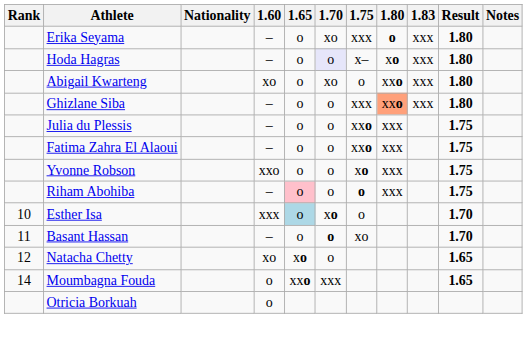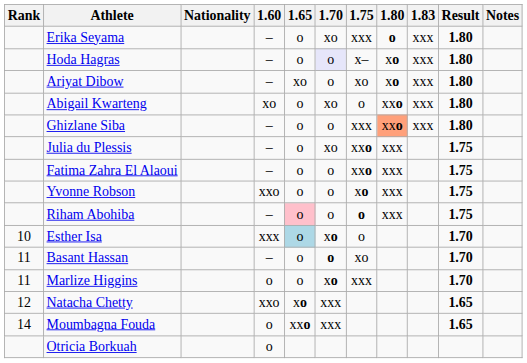 <table class="wikitable sortable" style="text-align:center">
 <tr>
 <th>Rank</th>
 <th>Athlete</th>
 <th>Nationality</th>
 <th>1.60</th>
 <th>1.65</th>
 <th>1.70</th>
 <th>1.75</th>
 <th>1.80</th>
 <th>1.83</th>
 <th>Result</th>
 <th>Notes</th>
 </tr>
 <tr>
 <td></td>
 <td align="left"><a href='#'>Erika Seyama</a></td>
 <td align=left></td>
 <td>–</td>
 <td>o</td>
 <td>xo</td>
 <td>xxx</td>
 <td><strong>o</strong></td>
 <td>xxx</td>
 <td><strong>1.80</strong></td>
 <td></td>
 </tr>
 <tr>
 <td></td>
 <td align="left"><a href='#'>Hoda Hagras</a></td>
 <td align=left></td>
 <td>–</td>
 <td>o</td>
 <td style="background: lavender;">o</td>
 <td>x–</td>
 <td>x<strong>o</strong></td>
 <td>xxx</td>
 <td><strong>1.80</strong></td>
 <td></td>
 </tr>
 <tr>
 <td></td>
+<td align="left"><a href='#'>Ariyat Dibow</a></td>
+<td align=left></td>
+<td>–</td>
+<td>xo</td>
+<td>o</td>
+<td>xo</td>
+<td>x<strong>o</strong></td>
+<td>xxx</td>
+<td><strong>1.80</strong></td>
+<td></td>
+</tr>
+<tr>
+<td></td>
 <td align="left"><a href='#'>Abigail Kwarteng</a></td>
 <td align=left></td>
 <td>xo</td>
 <td>o</td>
 <td>xo</td>
 <td>o</td>
 <td>xx<strong>o</strong></td>
 <td>xxx</td>
 <td><strong>1.80</strong></td>
 <td></td>
 </tr>
 <tr>
 <td></td>
 <td align="left"><a href='#'>Ghizlane Siba</a></td>
 <td align=left></td>
 <td>–</td>
 <td>o</td>
 <td>o</td>
 <td>xxx</td>
 <td style="background: lightsalmon;">xx<strong>o</strong></td>
 <td>xxx</td>
 <td><strong>1.80</strong></td>
 <td></td>
 </tr>
 <tr>
 <td></td>
 <td align="left"><a href='#'>Julia du Plessis</a></td>
 <td align=left></td>
 <td>–</td>
 <td>o</td>
-<td>o</td>
+<td>xo</td>
 <td>xx<strong>o</strong></td>
 <td>xxx</td>
 <td></td>
 <td><strong>1.75</strong></td>
 <td></td>
 </tr>
 <tr>
 <td></td>
 <td align="left"><a href='#'>Fatima Zahra El Alaoui</a></td>
 <td align=left></td>
 <td>–</td>
 <td>o</td>
 <td>o</td>
 <td>xx<strong>o</strong></td>
 <td>xxx</td>
 <td></td>
 <td><strong>1.75</strong></td>
 <td></td>
 </tr>
 <tr>
 <td></td>
 <td align="left"><a href='#'>Yvonne Robson</a></td>
 <td align=left></td>
 <td>xxo</td>
 <td>o</td>
 <td>o</td>
 <td>x<strong>o</strong></td>
 <td>xxx</td>
 <td></td>
 <td><strong>1.75</strong></td>
 <td></td>
 </tr>
 <tr>
 <td></td>
 <td align="left"><a href='#'>Riham Abohiba</a></td>
 <td align=left></td>
 <td>–</td>
 <td style="background: pink;">o</td>
 <td>o</td>
 <td><strong>o</strong></td>
 <td>xxx</td>
 <td></td>
 <td><strong>1.75</strong></td>
 <td></td>
 </tr>
 <tr>
 <td>10</td>
 <td align="left"><a href='#'>Esther Isa</a></td>
 <td align=left></td>
 <td>xxx</td>
 <td style="background: lightblue;">o</td>
 <td>x<strong>o</strong></td>
 <td>o</td>
 <td></td>
 <td></td>
 <td><strong>1.70</strong></td>
 <td></td>
 </tr>
 <tr>
 <td>11</td>
 <td align="left"><a href='#'>Basant Hassan</a></td>
 <td align=left></td>
 <td>–</td>
 <td>o</td>
 <td><strong>o</strong></td>
 <td>xo</td>
 <td></td>
 <td></td>
 <td><strong>1.70</strong></td>
 <td></td>
 </tr>
 <tr>
+<td>11</td>
+<td align="left"><a href='#'>Marlize Higgins</a></td>
+<td align=left></td>
+<td>o</td>
+<td>o</td>
+<td>x<strong>o</strong></td>
+<td>xxx</td>
+<td></td>
+<td></td>
+<td><strong>1.70</strong></td>
+<td></td>
+</tr>
+<tr>
 <td>12</td>
 <td align="left"><a href='#'>Natacha Chetty</a></td>
 <td align=left></td>
-<td>xo</td>
+<td>xxo</td>
 <td>x<strong>o</strong></td>
-<td>o</td>
+<td>xxx</td>
 <td></td>
 <td></td>
 <td></td>
 <td><strong>1.65</strong></td>
 <td></td>
 </tr>
 <tr>
 <td>14</td>
 <td align="left"><a href='#'>Moumbagna Fouda</a></td>
 <td align=left></td>
 <td>o</td>
 <td>xx<strong>o</strong></td>
 <td>xxx</td>
 <td></td>
 <td></td>
 <td></td>
 <td><strong>1.65</strong></td>
 <td></td>
 </tr>
 <tr>
 <td></td>
 <td align="left"><a href='#'>Otricia Borkuah</a></td>
 <td align=left></td>
 <td>o</td>
 <td></td>
 <td></td>
 <td></td>
 <td></td>
 <td></td>
 <td><strong></strong></td>
 <td></td>
 </tr>
 </table>
